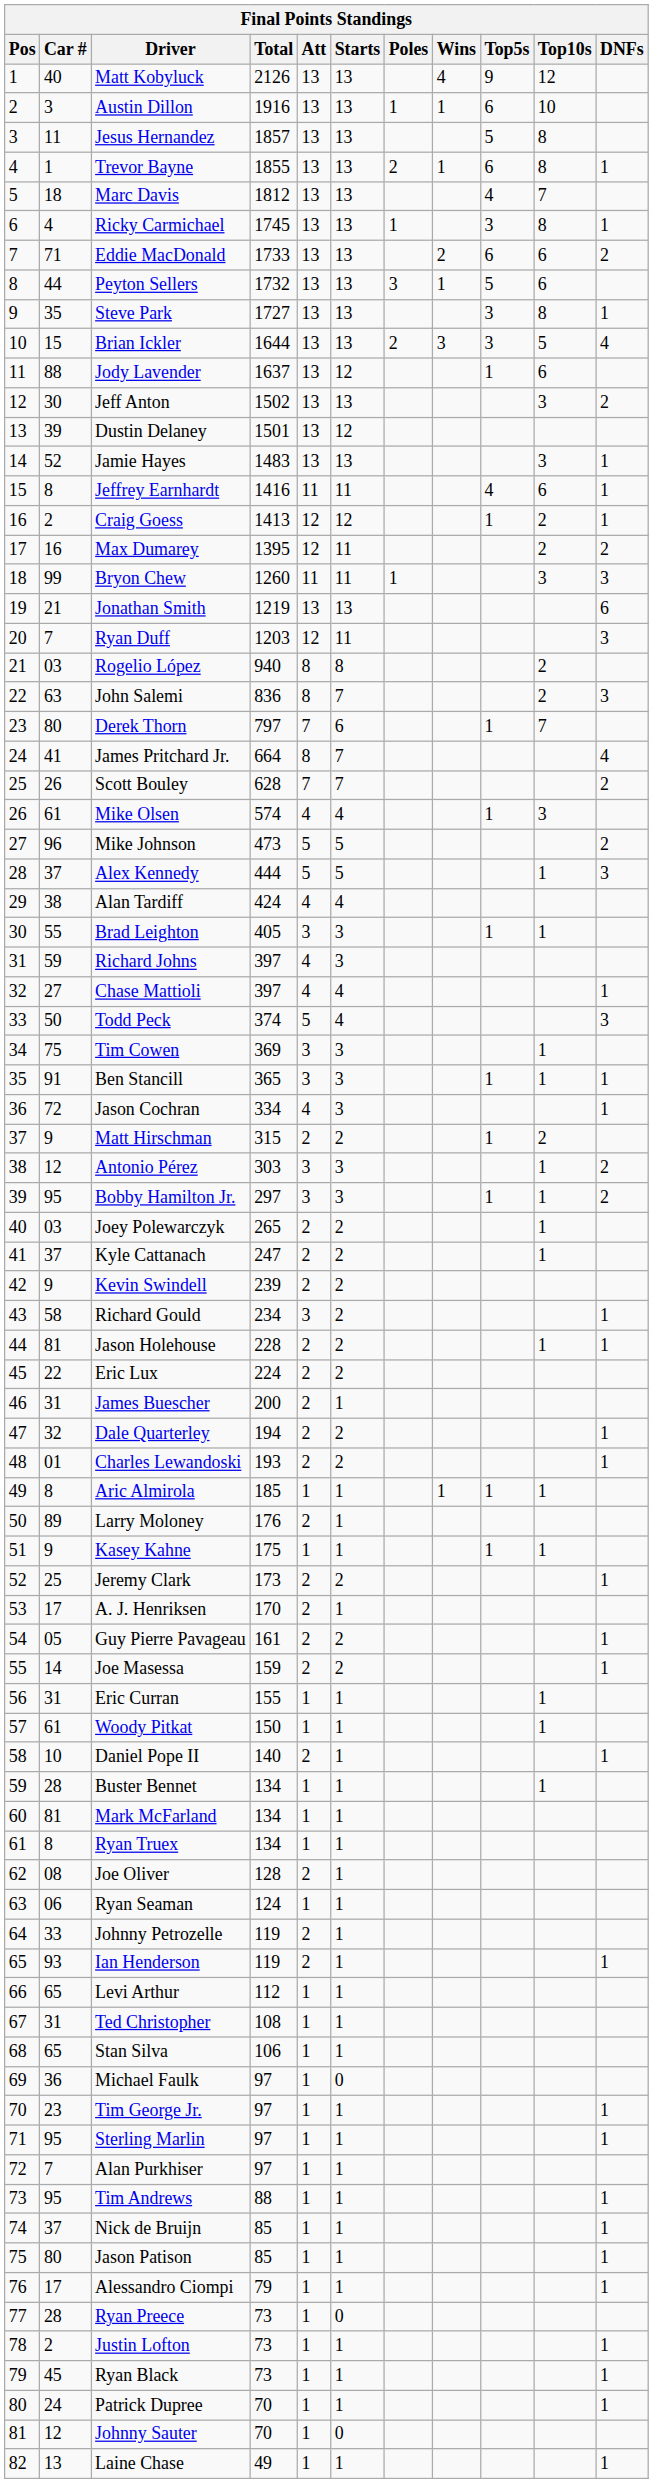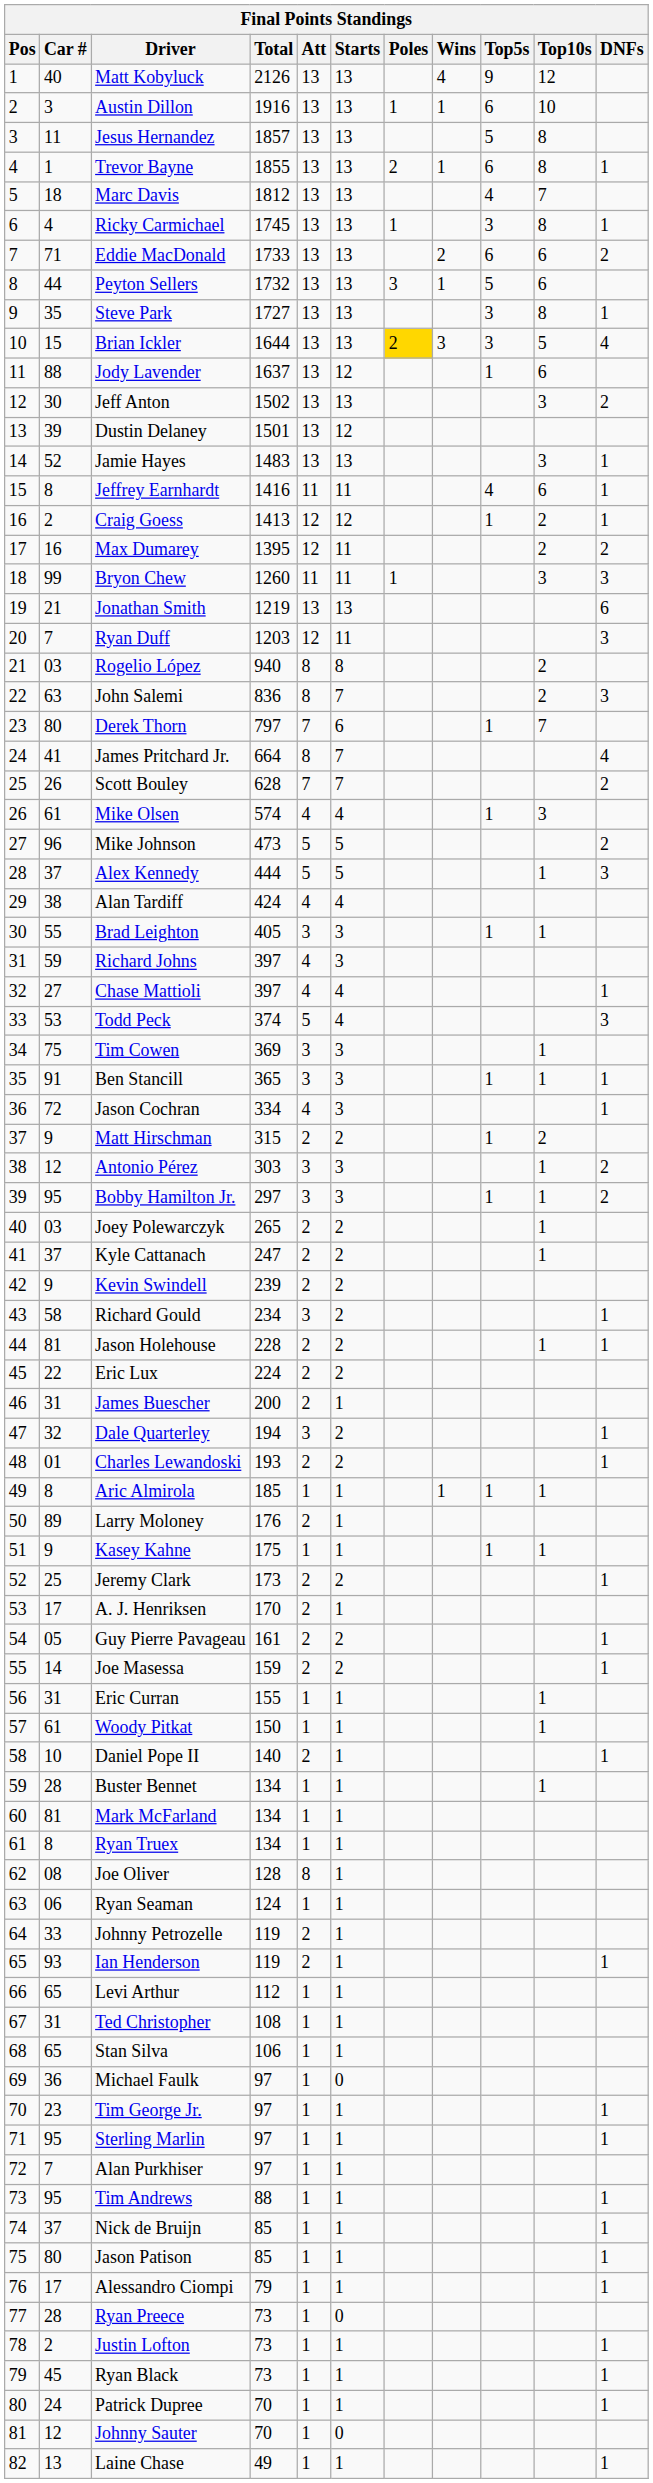 <table class="wikitable" style="font-size: 90%;">
 <tr>
 <th colspan=11>Final Points Standings</th>
 </tr>
 <tr>
 <th>Pos</th>
 <th>Car #</th>
 <th>Driver</th>
 <th>Total</th>
 <th>Att</th>
 <th>Starts</th>
 <th>Poles</th>
 <th>Wins</th>
 <th>Top5s</th>
 <th>Top10s</th>
 <th>DNFs</th>
 </tr>
 <tr>
 <td>1</td>
 <td>40</td>
 <td><a href='#'>Matt Kobyluck</a></td>
 <td>2126</td>
 <td>13</td>
 <td>13</td>
 <td></td>
 <td>4</td>
 <td>9</td>
 <td>12</td>
 <td></td>
 </tr>
 <tr>
 <td>2</td>
 <td>3</td>
 <td><a href='#'>Austin Dillon</a></td>
 <td>1916</td>
 <td>13</td>
 <td>13</td>
 <td>1</td>
 <td>1</td>
 <td>6</td>
 <td>10</td>
 <td></td>
 </tr>
 <tr>
 <td>3</td>
 <td>11</td>
 <td><a href='#'>Jesus Hernandez</a></td>
 <td>1857</td>
 <td>13</td>
 <td>13</td>
 <td></td>
 <td></td>
 <td>5</td>
 <td>8</td>
 <td></td>
 </tr>
 <tr>
 <td>4</td>
 <td>1</td>
 <td><a href='#'>Trevor Bayne</a></td>
 <td>1855</td>
 <td>13</td>
 <td>13</td>
 <td>2</td>
 <td>1</td>
 <td>6</td>
 <td>8</td>
 <td>1</td>
 </tr>
 <tr>
 <td>5</td>
 <td>18</td>
 <td><a href='#'>Marc Davis</a></td>
 <td>1812</td>
 <td>13</td>
 <td>13</td>
 <td></td>
 <td></td>
 <td>4</td>
 <td>7</td>
 <td></td>
 </tr>
 <tr>
 <td>6</td>
 <td>4</td>
 <td><a href='#'>Ricky Carmichael</a></td>
 <td>1745</td>
 <td>13</td>
 <td>13</td>
 <td>1</td>
 <td></td>
 <td>3</td>
 <td>8</td>
 <td>1</td>
 </tr>
 <tr>
 <td>7</td>
 <td>71</td>
 <td><a href='#'>Eddie MacDonald</a></td>
 <td>1733</td>
 <td>13</td>
 <td>13</td>
 <td></td>
 <td>2</td>
 <td>6</td>
 <td>6</td>
 <td>2</td>
 </tr>
 <tr>
 <td>8</td>
 <td>44</td>
 <td><a href='#'>Peyton Sellers</a></td>
 <td>1732</td>
 <td>13</td>
 <td>13</td>
 <td>3</td>
 <td>1</td>
 <td>5</td>
 <td>6</td>
 <td></td>
 </tr>
 <tr>
 <td>9</td>
 <td>35</td>
 <td><a href='#'>Steve Park</a></td>
 <td>1727</td>
 <td>13</td>
 <td>13</td>
 <td></td>
 <td></td>
 <td>3</td>
 <td>8</td>
 <td>1</td>
 </tr>
 <tr>
 <td>10</td>
 <td>15</td>
 <td><a href='#'>Brian Ickler</a></td>
 <td>1644</td>
 <td>13</td>
 <td>13</td>
-<td>2</td>
+<td style="background: gold;">2</td>
 <td>3</td>
 <td>3</td>
 <td>5</td>
 <td>4</td>
 </tr>
 <tr>
 <td>11</td>
 <td>88</td>
 <td><a href='#'>Jody Lavender</a></td>
 <td>1637</td>
 <td>13</td>
 <td>12</td>
 <td></td>
 <td></td>
 <td>1</td>
 <td>6</td>
 <td></td>
 </tr>
 <tr>
 <td>12</td>
 <td>30</td>
 <td>Jeff Anton</td>
 <td>1502</td>
 <td>13</td>
 <td>13</td>
 <td></td>
 <td></td>
 <td></td>
 <td>3</td>
 <td>2</td>
 </tr>
 <tr>
 <td>13</td>
 <td>39</td>
 <td>Dustin Delaney</td>
 <td>1501</td>
 <td>13</td>
 <td>12</td>
 <td></td>
 <td></td>
 <td></td>
 <td></td>
 <td></td>
 </tr>
 <tr>
 <td>14</td>
 <td>52</td>
 <td>Jamie Hayes</td>
 <td>1483</td>
 <td>13</td>
 <td>13</td>
 <td></td>
 <td></td>
 <td></td>
 <td>3</td>
 <td>1</td>
 </tr>
 <tr>
 <td>15</td>
 <td>8</td>
 <td><a href='#'>Jeffrey Earnhardt</a></td>
 <td>1416</td>
 <td>11</td>
 <td>11</td>
 <td></td>
 <td></td>
 <td>4</td>
 <td>6</td>
 <td>1</td>
 </tr>
 <tr>
 <td>16</td>
 <td>2</td>
 <td><a href='#'>Craig Goess</a></td>
 <td>1413</td>
 <td>12</td>
 <td>12</td>
 <td></td>
 <td></td>
 <td>1</td>
 <td>2</td>
 <td>1</td>
 </tr>
 <tr>
 <td>17</td>
 <td>16</td>
 <td><a href='#'>Max Dumarey</a></td>
 <td>1395</td>
 <td>12</td>
 <td>11</td>
 <td></td>
 <td></td>
 <td></td>
 <td>2</td>
 <td>2</td>
 </tr>
 <tr>
 <td>18</td>
 <td>99</td>
 <td><a href='#'>Bryon Chew</a></td>
 <td>1260</td>
 <td>11</td>
 <td>11</td>
 <td>1</td>
 <td></td>
 <td></td>
 <td>3</td>
 <td>3</td>
 </tr>
 <tr>
 <td>19</td>
 <td>21</td>
 <td><a href='#'>Jonathan Smith</a></td>
 <td>1219</td>
 <td>13</td>
 <td>13</td>
 <td></td>
 <td></td>
 <td></td>
 <td></td>
 <td>6</td>
 </tr>
 <tr>
 <td>20</td>
 <td>7</td>
 <td><a href='#'>Ryan Duff</a></td>
 <td>1203</td>
 <td>12</td>
 <td>11</td>
 <td></td>
 <td></td>
 <td></td>
 <td></td>
 <td>3</td>
 </tr>
 <tr>
 <td>21</td>
 <td>03</td>
 <td><a href='#'>Rogelio López</a></td>
 <td>940</td>
 <td>8</td>
 <td>8</td>
 <td></td>
 <td></td>
 <td></td>
 <td>2</td>
 <td></td>
 </tr>
 <tr>
 <td>22</td>
 <td>63</td>
 <td>John Salemi</td>
 <td>836</td>
 <td>8</td>
 <td>7</td>
 <td></td>
 <td></td>
 <td></td>
 <td>2</td>
 <td>3</td>
 </tr>
 <tr>
 <td>23</td>
 <td>80</td>
 <td><a href='#'>Derek Thorn</a></td>
 <td>797</td>
 <td>7</td>
 <td>6</td>
 <td></td>
 <td></td>
 <td>1</td>
 <td>7</td>
 <td></td>
 </tr>
 <tr>
 <td>24</td>
 <td>41</td>
 <td>James Pritchard Jr.</td>
 <td>664</td>
 <td>8</td>
 <td>7</td>
 <td></td>
 <td></td>
 <td></td>
 <td></td>
 <td>4</td>
 </tr>
 <tr>
 <td>25</td>
 <td>26</td>
 <td>Scott Bouley</td>
 <td>628</td>
 <td>7</td>
 <td>7</td>
 <td></td>
 <td></td>
 <td></td>
 <td></td>
 <td>2</td>
 </tr>
 <tr>
 <td>26</td>
 <td>61</td>
 <td><a href='#'>Mike Olsen</a></td>
 <td>574</td>
 <td>4</td>
 <td>4</td>
 <td></td>
 <td></td>
 <td>1</td>
 <td>3</td>
 <td></td>
 </tr>
 <tr>
 <td>27</td>
 <td>96</td>
 <td>Mike Johnson</td>
 <td>473</td>
 <td>5</td>
 <td>5</td>
 <td></td>
 <td></td>
 <td></td>
 <td></td>
 <td>2</td>
 </tr>
 <tr>
 <td>28</td>
 <td>37</td>
 <td><a href='#'>Alex Kennedy</a></td>
 <td>444</td>
 <td>5</td>
 <td>5</td>
 <td></td>
 <td></td>
 <td></td>
 <td>1</td>
 <td>3</td>
 </tr>
 <tr>
 <td>29</td>
 <td>38</td>
 <td>Alan Tardiff</td>
 <td>424</td>
 <td>4</td>
 <td>4</td>
 <td></td>
 <td></td>
 <td></td>
 <td></td>
 <td></td>
 </tr>
 <tr>
 <td>30</td>
 <td>55</td>
 <td><a href='#'>Brad Leighton</a></td>
 <td>405</td>
 <td>3</td>
 <td>3</td>
 <td></td>
 <td></td>
 <td>1</td>
 <td>1</td>
 <td></td>
 </tr>
 <tr>
 <td>31</td>
 <td>59</td>
 <td><a href='#'>Richard Johns</a></td>
 <td>397</td>
 <td>4</td>
 <td>3</td>
 <td></td>
 <td></td>
 <td></td>
 <td></td>
 <td></td>
 </tr>
 <tr>
 <td>32</td>
 <td>27</td>
 <td><a href='#'>Chase Mattioli</a></td>
 <td>397</td>
 <td>4</td>
 <td>4</td>
 <td></td>
 <td></td>
 <td></td>
 <td></td>
 <td>1</td>
 </tr>
 <tr>
 <td>33</td>
-<td>50</td>
+<td>53</td>
 <td><a href='#'>Todd Peck</a></td>
 <td>374</td>
 <td>5</td>
 <td>4</td>
 <td></td>
 <td></td>
 <td></td>
 <td></td>
 <td>3</td>
 </tr>
 <tr>
 <td>34</td>
 <td>75</td>
 <td><a href='#'>Tim Cowen</a></td>
 <td>369</td>
 <td>3</td>
 <td>3</td>
 <td></td>
 <td></td>
 <td></td>
 <td>1</td>
 <td></td>
 </tr>
 <tr>
 <td>35</td>
 <td>91</td>
 <td>Ben Stancill</td>
 <td>365</td>
 <td>3</td>
 <td>3</td>
 <td></td>
 <td></td>
 <td>1</td>
 <td>1</td>
 <td>1</td>
 </tr>
 <tr>
 <td>36</td>
 <td>72</td>
 <td>Jason Cochran</td>
 <td>334</td>
 <td>4</td>
 <td>3</td>
 <td></td>
 <td></td>
 <td></td>
 <td></td>
 <td>1</td>
 </tr>
 <tr>
 <td>37</td>
 <td>9</td>
 <td><a href='#'>Matt Hirschman</a></td>
 <td>315</td>
 <td>2</td>
 <td>2</td>
 <td></td>
 <td></td>
 <td>1</td>
 <td>2</td>
 <td></td>
 </tr>
 <tr>
 <td>38</td>
 <td>12</td>
 <td><a href='#'>Antonio Pérez</a></td>
 <td>303</td>
 <td>3</td>
 <td>3</td>
 <td></td>
 <td></td>
 <td></td>
 <td>1</td>
 <td>2</td>
 </tr>
 <tr>
 <td>39</td>
 <td>95</td>
 <td><a href='#'>Bobby Hamilton Jr.</a></td>
 <td>297</td>
 <td>3</td>
 <td>3</td>
 <td></td>
 <td></td>
 <td>1</td>
 <td>1</td>
 <td>2</td>
 </tr>
 <tr>
 <td>40</td>
 <td>03</td>
 <td>Joey Polewarczyk</td>
 <td>265</td>
 <td>2</td>
 <td>2</td>
 <td></td>
 <td></td>
 <td></td>
 <td>1</td>
 <td></td>
 </tr>
 <tr>
 <td>41</td>
 <td>37</td>
 <td>Kyle Cattanach</td>
 <td>247</td>
 <td>2</td>
 <td>2</td>
 <td></td>
 <td></td>
 <td></td>
 <td>1</td>
 <td></td>
 </tr>
 <tr>
 <td>42</td>
 <td>9</td>
 <td><a href='#'>Kevin Swindell</a></td>
 <td>239</td>
 <td>2</td>
 <td>2</td>
 <td></td>
 <td></td>
 <td></td>
 <td></td>
 <td></td>
 </tr>
 <tr>
 <td>43</td>
 <td>58</td>
 <td>Richard Gould</td>
 <td>234</td>
 <td>3</td>
 <td>2</td>
 <td></td>
 <td></td>
 <td></td>
 <td></td>
 <td>1</td>
 </tr>
 <tr>
 <td>44</td>
 <td>81</td>
 <td>Jason Holehouse</td>
 <td>228</td>
 <td>2</td>
 <td>2</td>
 <td></td>
 <td></td>
 <td></td>
 <td>1</td>
 <td>1</td>
 </tr>
 <tr>
 <td>45</td>
 <td>22</td>
 <td>Eric Lux</td>
 <td>224</td>
 <td>2</td>
 <td>2</td>
 <td></td>
 <td></td>
 <td></td>
 <td></td>
 <td></td>
 </tr>
 <tr>
 <td>46</td>
 <td>31</td>
 <td><a href='#'>James Buescher</a></td>
 <td>200</td>
 <td>2</td>
 <td>1</td>
 <td></td>
 <td></td>
 <td></td>
 <td></td>
 <td></td>
 </tr>
 <tr>
 <td>47</td>
 <td>32</td>
 <td><a href='#'>Dale Quarterley</a></td>
 <td>194</td>
-<td>2</td>
+<td>3</td>
 <td>2</td>
 <td></td>
 <td></td>
 <td></td>
 <td></td>
 <td>1</td>
 </tr>
 <tr>
 <td>48</td>
 <td>01</td>
 <td><a href='#'>Charles Lewandoski</a></td>
 <td>193</td>
 <td>2</td>
 <td>2</td>
 <td></td>
 <td></td>
 <td></td>
 <td></td>
 <td>1</td>
 </tr>
 <tr>
 <td>49</td>
 <td>8</td>
 <td><a href='#'>Aric Almirola</a></td>
 <td>185</td>
 <td>1</td>
 <td>1</td>
 <td></td>
 <td>1</td>
 <td>1</td>
 <td>1</td>
 <td></td>
 </tr>
 <tr>
 <td>50</td>
 <td>89</td>
 <td>Larry Moloney</td>
 <td>176</td>
 <td>2</td>
 <td>1</td>
 <td></td>
 <td></td>
 <td></td>
 <td></td>
 <td></td>
 </tr>
 <tr>
 <td>51</td>
 <td>9</td>
 <td><a href='#'>Kasey Kahne</a></td>
 <td>175</td>
 <td>1</td>
 <td>1</td>
 <td></td>
 <td></td>
 <td>1</td>
 <td>1</td>
 <td></td>
 </tr>
 <tr>
 <td>52</td>
 <td>25</td>
 <td>Jeremy Clark</td>
 <td>173</td>
 <td>2</td>
 <td>2</td>
 <td></td>
 <td></td>
 <td></td>
 <td></td>
 <td>1</td>
 </tr>
 <tr>
 <td>53</td>
 <td>17</td>
 <td>A. J. Henriksen</td>
 <td>170</td>
 <td>2</td>
 <td>1</td>
 <td></td>
 <td></td>
 <td></td>
 <td></td>
 <td></td>
 </tr>
 <tr>
 <td>54</td>
 <td>05</td>
 <td>Guy Pierre Pavageau</td>
 <td>161</td>
 <td>2</td>
 <td>2</td>
 <td></td>
 <td></td>
 <td></td>
 <td></td>
 <td>1</td>
 </tr>
 <tr>
 <td>55</td>
 <td>14</td>
 <td>Joe Masessa</td>
 <td>159</td>
 <td>2</td>
 <td>2</td>
 <td></td>
 <td></td>
 <td></td>
 <td></td>
 <td>1</td>
 </tr>
 <tr>
 <td>56</td>
 <td>31</td>
 <td>Eric Curran</td>
 <td>155</td>
 <td>1</td>
 <td>1</td>
 <td></td>
 <td></td>
 <td></td>
 <td>1</td>
 <td></td>
 </tr>
 <tr>
 <td>57</td>
 <td>61</td>
 <td><a href='#'>Woody Pitkat</a></td>
 <td>150</td>
 <td>1</td>
 <td>1</td>
 <td></td>
 <td></td>
 <td></td>
 <td>1</td>
 <td></td>
 </tr>
 <tr>
 <td>58</td>
 <td>10</td>
 <td>Daniel Pope II</td>
 <td>140</td>
 <td>2</td>
 <td>1</td>
 <td></td>
 <td></td>
 <td></td>
 <td></td>
 <td>1</td>
 </tr>
 <tr>
 <td>59</td>
 <td>28</td>
 <td>Buster Bennet</td>
 <td>134</td>
 <td>1</td>
 <td>1</td>
 <td></td>
 <td></td>
 <td></td>
 <td>1</td>
 <td></td>
 </tr>
 <tr>
 <td>60</td>
 <td>81</td>
 <td><a href='#'>Mark McFarland</a></td>
 <td>134</td>
 <td>1</td>
 <td>1</td>
 <td></td>
 <td></td>
 <td></td>
 <td></td>
 <td></td>
 </tr>
 <tr>
 <td>61</td>
 <td>8</td>
 <td><a href='#'>Ryan Truex</a></td>
 <td>134</td>
 <td>1</td>
 <td>1</td>
 <td></td>
 <td></td>
 <td></td>
 <td></td>
 <td></td>
 </tr>
 <tr>
 <td>62</td>
 <td>08</td>
 <td>Joe Oliver</td>
 <td>128</td>
-<td>2</td>
+<td>8</td>
 <td>1</td>
 <td></td>
 <td></td>
 <td></td>
 <td></td>
 <td></td>
 </tr>
 <tr>
 <td>63</td>
 <td>06</td>
 <td>Ryan Seaman</td>
 <td>124</td>
 <td>1</td>
 <td>1</td>
 <td></td>
 <td></td>
 <td></td>
 <td></td>
 <td></td>
 </tr>
 <tr>
 <td>64</td>
 <td>33</td>
 <td>Johnny Petrozelle</td>
 <td>119</td>
 <td>2</td>
 <td>1</td>
 <td></td>
 <td></td>
 <td></td>
 <td></td>
 <td></td>
 </tr>
 <tr>
 <td>65</td>
 <td>93</td>
 <td><a href='#'>Ian Henderson</a></td>
 <td>119</td>
 <td>2</td>
 <td>1</td>
 <td></td>
 <td></td>
 <td></td>
 <td></td>
 <td>1</td>
 </tr>
 <tr>
 <td>66</td>
 <td>65</td>
 <td>Levi Arthur</td>
 <td>112</td>
 <td>1</td>
 <td>1</td>
 <td></td>
 <td></td>
 <td></td>
 <td></td>
 <td></td>
 </tr>
 <tr>
 <td>67</td>
 <td>31</td>
 <td><a href='#'>Ted Christopher</a></td>
 <td>108</td>
 <td>1</td>
 <td>1</td>
 <td></td>
 <td></td>
 <td></td>
 <td></td>
 <td></td>
 </tr>
 <tr>
 <td>68</td>
 <td>65</td>
 <td>Stan Silva</td>
 <td>106</td>
 <td>1</td>
 <td>1</td>
 <td></td>
 <td></td>
 <td></td>
 <td></td>
 <td></td>
 </tr>
 <tr>
 <td>69</td>
 <td>36</td>
 <td>Michael Faulk</td>
 <td>97</td>
 <td>1</td>
 <td>0</td>
 <td></td>
 <td></td>
 <td></td>
 <td></td>
 <td></td>
 </tr>
 <tr>
 <td>70</td>
 <td>23</td>
 <td><a href='#'>Tim George Jr.</a></td>
 <td>97</td>
 <td>1</td>
 <td>1</td>
 <td></td>
 <td></td>
 <td></td>
 <td></td>
 <td>1</td>
 </tr>
 <tr>
 <td>71</td>
 <td>95</td>
 <td><a href='#'>Sterling Marlin</a></td>
 <td>97</td>
 <td>1</td>
 <td>1</td>
 <td></td>
 <td></td>
 <td></td>
 <td></td>
 <td>1</td>
 </tr>
 <tr>
 <td>72</td>
 <td>7</td>
 <td>Alan Purkhiser</td>
 <td>97</td>
 <td>1</td>
 <td>1</td>
 <td></td>
 <td></td>
 <td></td>
 <td></td>
 <td></td>
 </tr>
 <tr>
 <td>73</td>
 <td>95</td>
 <td><a href='#'>Tim Andrews</a></td>
 <td>88</td>
 <td>1</td>
 <td>1</td>
 <td></td>
 <td></td>
 <td></td>
 <td></td>
 <td>1</td>
 </tr>
 <tr>
 <td>74</td>
 <td>37</td>
 <td>Nick de Bruijn</td>
 <td>85</td>
 <td>1</td>
 <td>1</td>
 <td></td>
 <td></td>
 <td></td>
 <td></td>
 <td>1</td>
 </tr>
 <tr>
 <td>75</td>
 <td>80</td>
 <td>Jason Patison</td>
 <td>85</td>
 <td>1</td>
 <td>1</td>
 <td></td>
 <td></td>
 <td></td>
 <td></td>
 <td>1</td>
 </tr>
 <tr>
 <td>76</td>
 <td>17</td>
 <td>Alessandro Ciompi</td>
 <td>79</td>
 <td>1</td>
 <td>1</td>
 <td></td>
 <td></td>
 <td></td>
 <td></td>
 <td>1</td>
 </tr>
 <tr>
 <td>77</td>
 <td>28</td>
 <td><a href='#'>Ryan Preece</a></td>
 <td>73</td>
 <td>1</td>
 <td>0</td>
 <td></td>
 <td></td>
 <td></td>
 <td></td>
 <td></td>
 </tr>
 <tr>
 <td>78</td>
 <td>2</td>
 <td><a href='#'>Justin Lofton</a></td>
 <td>73</td>
 <td>1</td>
 <td>1</td>
 <td></td>
 <td></td>
 <td></td>
 <td></td>
 <td>1</td>
 </tr>
 <tr>
 <td>79</td>
 <td>45</td>
 <td>Ryan Black</td>
 <td>73</td>
 <td>1</td>
 <td>1</td>
 <td></td>
 <td></td>
 <td></td>
 <td></td>
 <td>1</td>
 </tr>
 <tr>
 <td>80</td>
 <td>24</td>
 <td>Patrick Dupree</td>
 <td>70</td>
 <td>1</td>
 <td>1</td>
 <td></td>
 <td></td>
 <td></td>
 <td></td>
 <td>1</td>
 </tr>
 <tr>
 <td>81</td>
 <td>12</td>
 <td><a href='#'>Johnny Sauter</a></td>
 <td>70</td>
 <td>1</td>
 <td>0</td>
 <td></td>
 <td></td>
 <td></td>
 <td></td>
 <td></td>
 </tr>
 <tr>
 <td>82</td>
 <td>13</td>
 <td>Laine Chase</td>
 <td>49</td>
 <td>1</td>
 <td>1</td>
 <td></td>
 <td></td>
 <td></td>
 <td></td>
 <td>1</td>
 </tr>
 </table>
